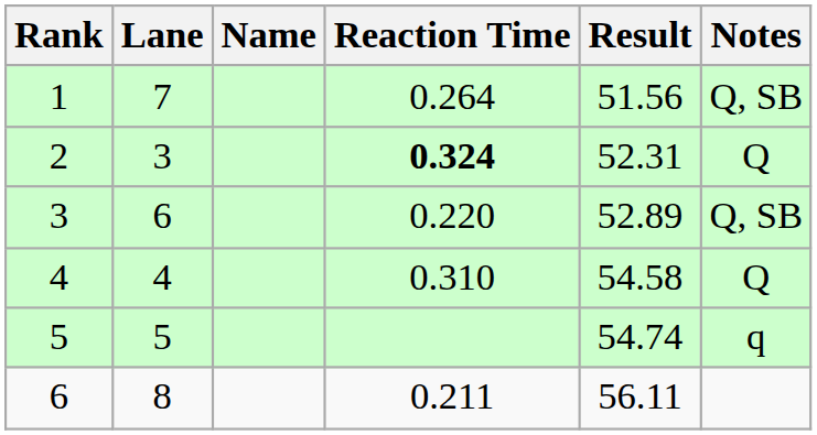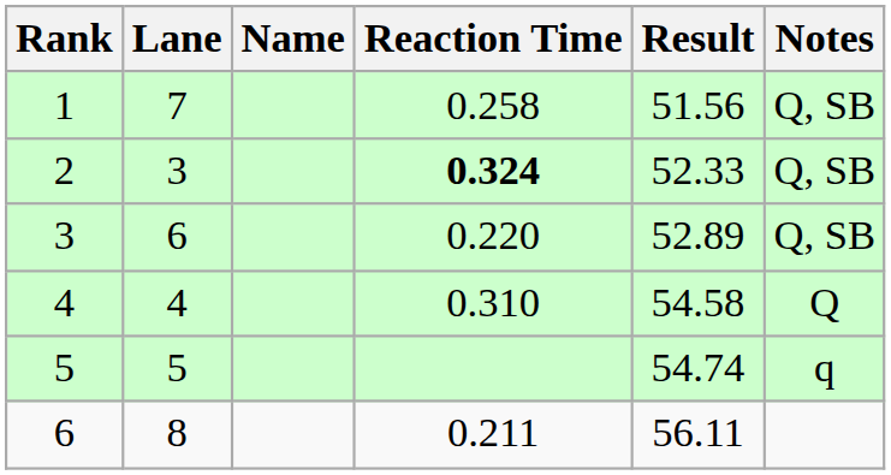 <table class="wikitable" style="text-align:center">
 <tr>
 <th>Rank</th>
 <th>Lane</th>
 <th>Name</th>
 <th>Reaction Time</th>
 <th>Result</th>
 <th>Notes</th>
 </tr>
 <tr bgcolor=ccffcc>
 <td>1</td>
 <td>7</td>
 <td align="left"></td>
-<td>0.264</td>
+<td>0.258</td>
 <td>51.56</td>
 <td>Q, SB</td>
 </tr>
 <tr bgcolor=ccffcc>
 <td>2</td>
 <td>3</td>
 <td align="left"></td>
 <td><strong>0.324</strong></td>
-<td>52.31</td>
-<td>Q</td>
+<td>52.33</td>
+<td>Q, SB</td>
 </tr>
 <tr bgcolor=ccffcc>
 <td>3</td>
 <td>6</td>
 <td align="left"></td>
 <td>0.220</td>
 <td>52.89</td>
 <td>Q, SB</td>
 </tr>
 <tr bgcolor=ccffcc>
 <td>4</td>
 <td>4</td>
 <td align="left"></td>
 <td>0.310</td>
 <td>54.58</td>
 <td>Q</td>
 </tr>
 <tr bgcolor=ccffcc>
 <td>5</td>
 <td>5</td>
 <td align="left"></td>
 <td></td>
 <td>54.74</td>
 <td>q</td>
 </tr>
 <tr>
 <td>6</td>
 <td>8</td>
 <td align="left"></td>
 <td>0.211</td>
 <td>56.11</td>
 <td></td>
 </tr>
 </table>
